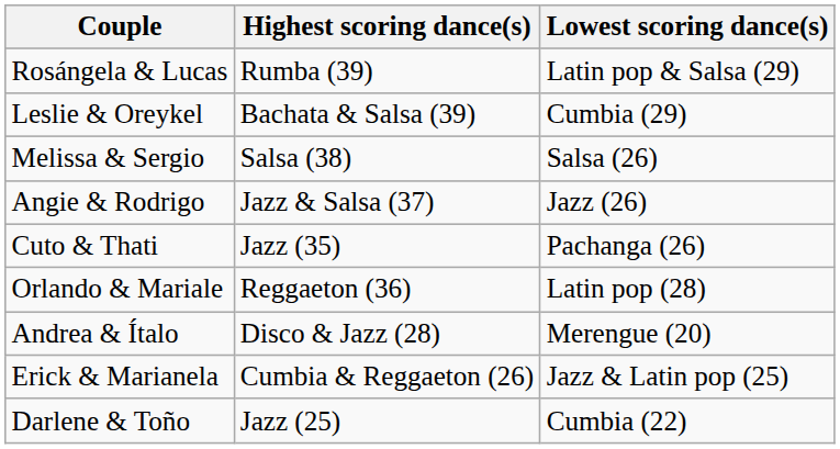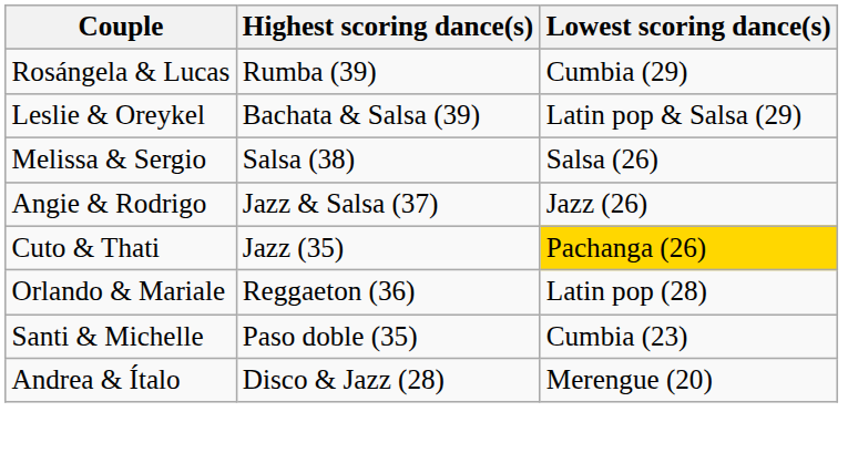 <table class="wikitable">
 <tr>
 <th>Couple</th>
 <th>Highest scoring dance(s)</th>
 <th>Lowest scoring dance(s)</th>
 </tr>
 <tr>
 <td>Rosángela & Lucas</td>
 <td>Rumba (39)</td>
-<td>Latin pop & Salsa (29)</td>
+<td>Cumbia (29)</td>
 </tr>
 <tr>
 <td>Leslie & Oreykel</td>
 <td>Bachata & Salsa (39)</td>
-<td>Cumbia (29)</td>
+<td>Latin pop & Salsa (29)</td>
 </tr>
 <tr>
 <td>Melissa & Sergio</td>
 <td>Salsa (38)</td>
 <td>Salsa (26)</td>
 </tr>
 <tr>
 <td>Angie & Rodrigo</td>
 <td>Jazz & Salsa (37)</td>
 <td>Jazz (26)</td>
 </tr>
 <tr>
 <td>Cuto & Thati</td>
 <td>Jazz (35)</td>
-<td>Pachanga (26)</td>
+<td style="background: gold;">Pachanga (26)</td>
 </tr>
 <tr>
 <td>Orlando & Mariale</td>
 <td>Reggaeton (36)</td>
 <td>Latin pop (28)</td>
 </tr>
 <tr>
+<td>Santi & Michelle</td>
+<td>Paso doble (35)</td>
+<td>Cumbia (23)</td>
+</tr>
+<tr>
 <td>Andrea & Ítalo</td>
 <td>Disco & Jazz (28)</td>
 <td>Merengue (20)</td>
 </tr>
-<tr>
-<td>Erick & Marianela</td>
-<td>Cumbia & Reggaeton (26)</td>
-<td>Jazz & Latin pop (25)</td>
-</tr>
-<tr>
-<td>Darlene & Toño</td>
-<td>Jazz (25)</td>
-<td>Cumbia (22)</td>
-</tr>
 </table>
